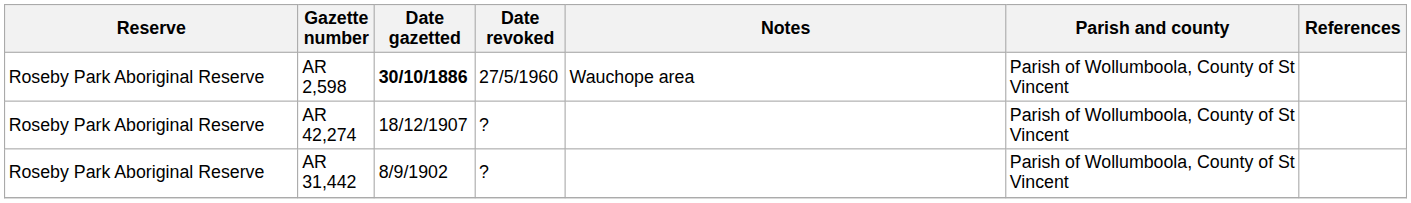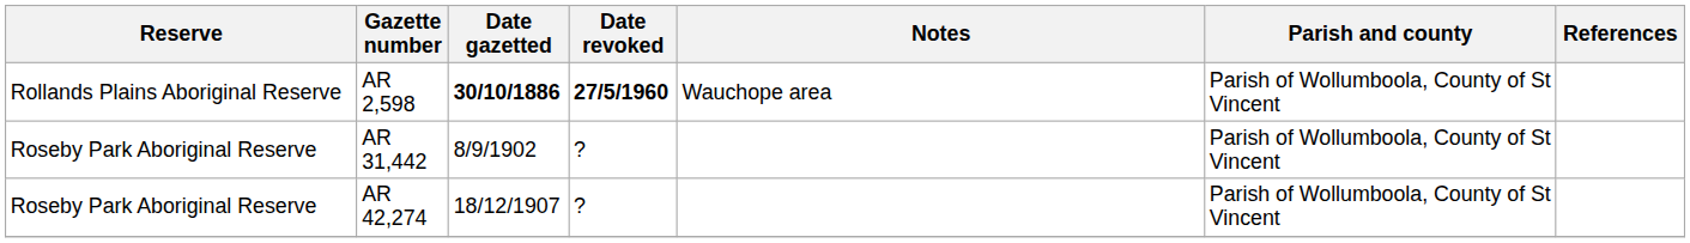 <table class="wikitable" style="width:100%; background:#fff;">
 <tr>
 <th scope="col" style="width:20%;">Reserve</th>
 <th scope="col" style="width:5%;">Gazette number</th>
 <th scope="col" style="width:5%;">Date gazetted</th>
 <th scope="col" style="width:5%;">Date revoked</th>
 <th scope="col" class="unsortable" style="width: 30%">Notes</th>
 <th scope="col" class="unsortable" style="width: 20%">Parish and county</th>
 <th scope="col" class="unsortable" style="width: 5%">References</th>
 </tr>
 <tr>
-<td>Roseby Park Aboriginal Reserve</td>
+<td>Rollands Plains Aboriginal Reserve</td>
 <td>AR 2,598</td>
 <td><strong>30/10/1886</strong></td>
-<td>27/5/1960</td>
+<td><strong>27/5/1960</strong></td>
 <td>Wauchope area</td>
+<td>Parish of Wollumboola, County of St Vincent</td>
+<td></td>
+</tr>
+<tr>
+<td>Roseby Park Aboriginal Reserve</td>
+<td>AR 31,442</td>
+<td>8/9/1902</td>
+<td>?</td>
+<td></td>
 <td>Parish of Wollumboola, County of St Vincent</td>
 <td></td>
 </tr>
 <tr>
 <td>Roseby Park Aboriginal Reserve</td>
 <td>AR 42,274</td>
 <td>18/12/1907</td>
 <td>?</td>
 <td></td>
 <td>Parish of Wollumboola, County of St Vincent</td>
 <td></td>
 </tr>
 <tr>
-<td>Roseby Park Aboriginal Reserve</td>
-<td>AR 31,442</td>
-<td>8/9/1902</td>
-<td>?</td>
-<td></td>
-<td>Parish of Wollumboola, County of St Vincent</td>
-<td></td>
-</tr>
-<tr>
 </tr>
 </table>
